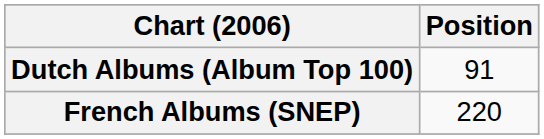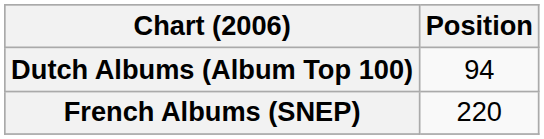 <table class="wikitable plainrowheaders" style="text-align:center">
 <tr>
 <th scope="col">Chart (2006)</th>
 <th scope="col">Position</th>
 </tr>
 <tr>
 <th scope="row">Dutch Albums (Album Top 100)</th>
-<td>91</td>
+<td>94</td>
 </tr>
 <tr>
 <th scope="row">French Albums (SNEP)</th>
 <td>220</td>
 </tr>
 </table>
